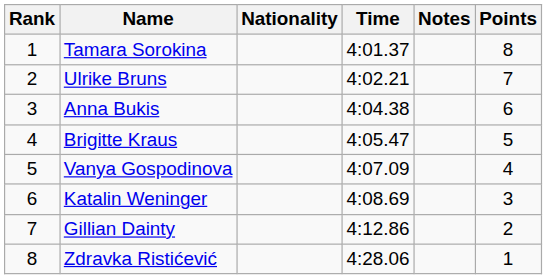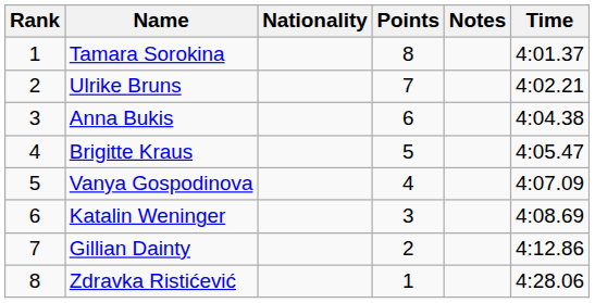 <table class="wikitable sortable" style="text-align:center">
 <tr>
 <th>Rank</th>
 <th>Name</th>
 <th>Nationality</th>
+<th>Points</th>
+<th>Notes</th>
 <th>Time</th>
-<th>Notes</th>
-<th>Points</th>
 </tr>
 <tr>
 <td>1</td>
 <td align=left><a href='#'>Tamara Sorokina</a></td>
 <td align=left></td>
+<td>8</td>
+<td></td>
 <td>4:01.37</td>
-<td></td>
-<td>8</td>
 </tr>
 <tr>
 <td>2</td>
 <td align=left><a href='#'>Ulrike Bruns</a></td>
 <td align=left></td>
+<td>7</td>
+<td></td>
 <td>4:02.21</td>
-<td></td>
-<td>7</td>
 </tr>
 <tr>
 <td>3</td>
 <td align=left><a href='#'>Anna Bukis</a></td>
 <td align=left></td>
+<td>6</td>
+<td></td>
 <td>4:04.38</td>
-<td></td>
-<td>6</td>
 </tr>
 <tr>
 <td>4</td>
 <td align=left><a href='#'>Brigitte Kraus</a></td>
 <td align=left></td>
+<td>5</td>
+<td></td>
 <td>4:05.47</td>
-<td></td>
-<td>5</td>
 </tr>
 <tr>
 <td>5</td>
 <td align=left><a href='#'>Vanya Gospodinova</a></td>
 <td align=left></td>
+<td>4</td>
+<td></td>
 <td>4:07.09</td>
-<td></td>
-<td>4</td>
 </tr>
 <tr>
 <td>6</td>
 <td align=left><a href='#'>Katalin Weninger</a></td>
 <td align=left></td>
+<td>3</td>
+<td></td>
 <td>4:08.69</td>
-<td></td>
-<td>3</td>
 </tr>
 <tr>
 <td>7</td>
 <td align=left><a href='#'>Gillian Dainty</a></td>
 <td align=left></td>
+<td>2</td>
+<td></td>
 <td>4:12.86</td>
-<td></td>
-<td>2</td>
 </tr>
 <tr>
 <td>8</td>
 <td align=left><a href='#'>Zdravka Ristićević</a></td>
 <td align=left></td>
+<td>1</td>
+<td></td>
 <td>4:28.06</td>
-<td></td>
-<td>1</td>
 </tr>
 </table>
